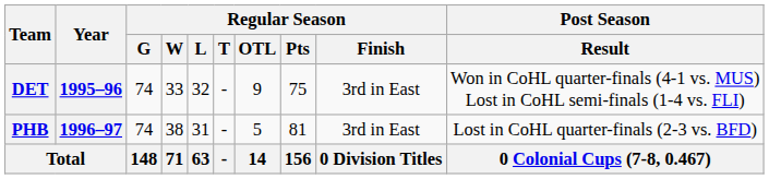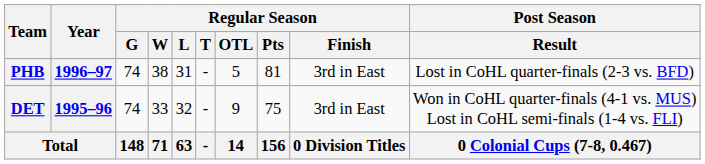 <table class="wikitable" style="font-size: 95%; text-align:center;">
 <tr>
 <th rowspan="2">Team</th>
 <th rowspan="2">Year</th>
 <th colspan="7">Regular Season</th>
 <th colspan="1">Post Season</th>
 </tr>
 <tr>
 <th>G</th>
 <th>W</th>
 <th>L</th>
 <th>T</th>
 <th>OTL</th>
 <th>Pts</th>
 <th>Finish</th>
 <th>Result</th>
 </tr>
 <tr>
+<th><a href='#'>PHB</a></th>
+<th><a href='#'>1996–97</a></th>
+<td>74</td>
+<td>38</td>
+<td>31</td>
+<td>-</td>
+<td>5</td>
+<td>81</td>
+<td>3rd in East</td>
+<td>Lost in CoHL quarter-finals (2-3 vs. <a href='#'>BFD</a>)</td>
+</tr>
+<tr>
 <th><a href='#'>DET</a></th>
 <th><a href='#'>1995–96</a></th>
 <td>74</td>
 <td>33</td>
 <td>32</td>
 <td>-</td>
 <td>9</td>
 <td>75</td>
 <td>3rd in East</td>
 <td>Won in CoHL quarter-finals (4-1 vs. <a href='#'>MUS</a>) <br> Lost in CoHL semi-finals (1-4 vs. <a href='#'>FLI</a>)</td>
-</tr>
-<tr>
-<th><a href='#'>PHB</a></th>
-<th><a href='#'>1996–97</a></th>
-<td>74</td>
-<td>38</td>
-<td>31</td>
-<td>-</td>
-<td>5</td>
-<td>81</td>
-<td>3rd in East</td>
-<td>Lost in CoHL quarter-finals (2-3 vs. <a href='#'>BFD</a>)</td>
 </tr>
 <tr>
 <th colspan="2">Total</th>
 <th>148</th>
 <th>71</th>
 <th>63</th>
 <th>-</th>
 <th>14</th>
 <th>156</th>
 <th>0 Division Titles</th>
 <th>0 <a href='#'>Colonial Cups</a> (7-8, 0.467)</th>
 </tr>
 </table>
